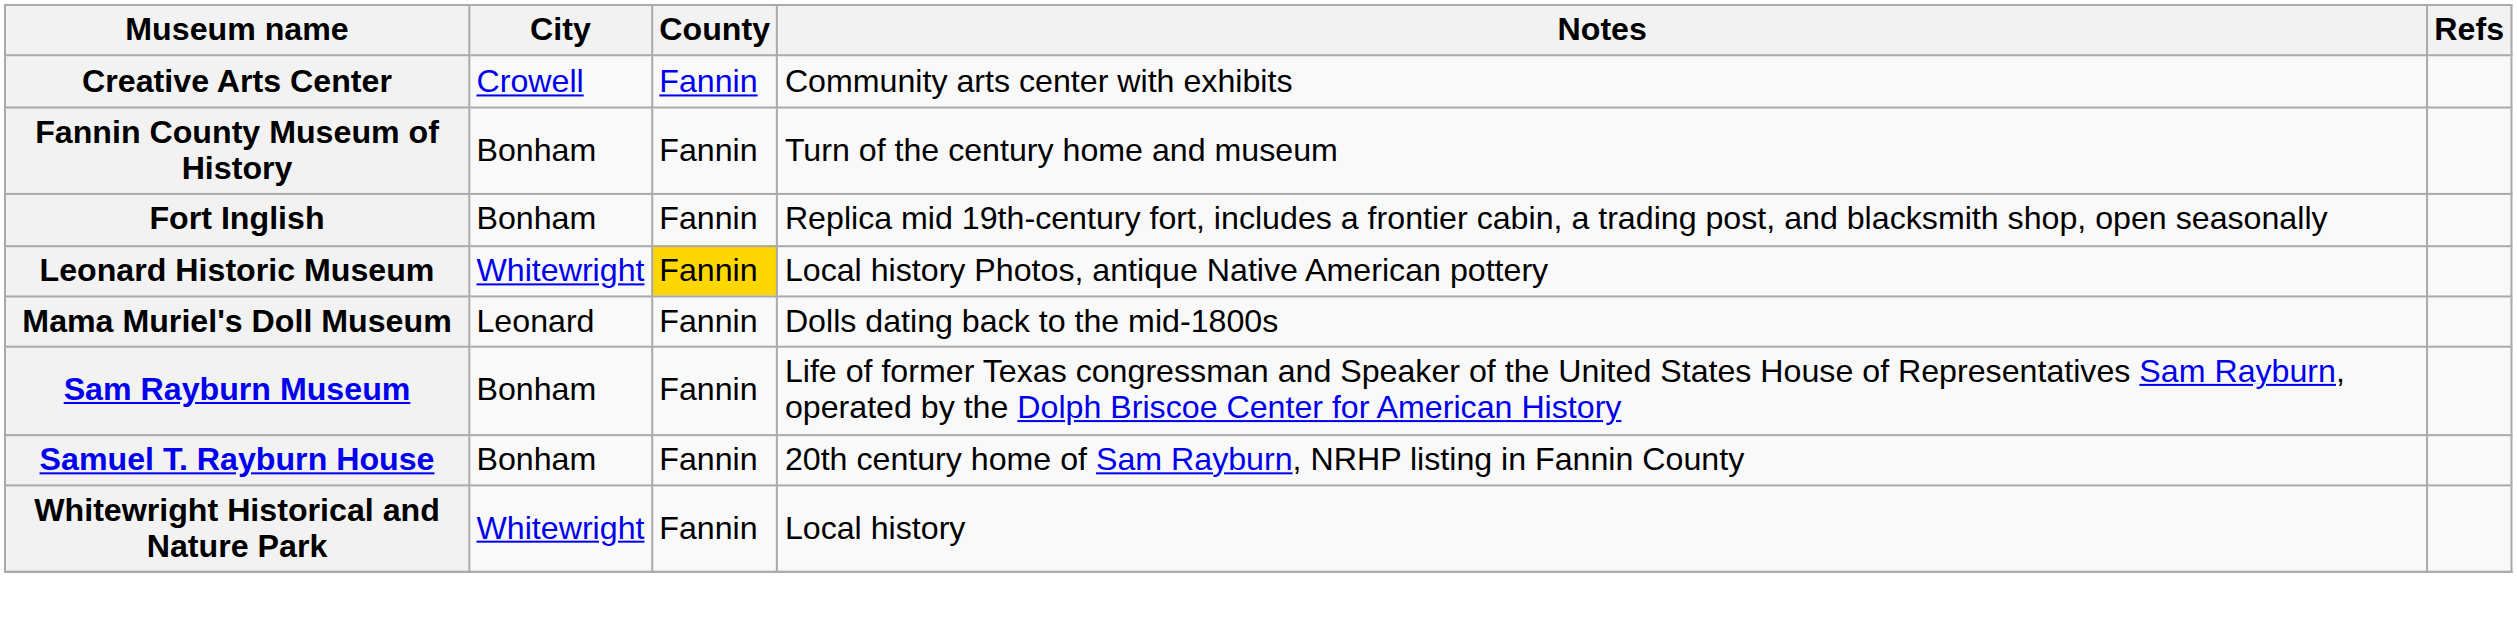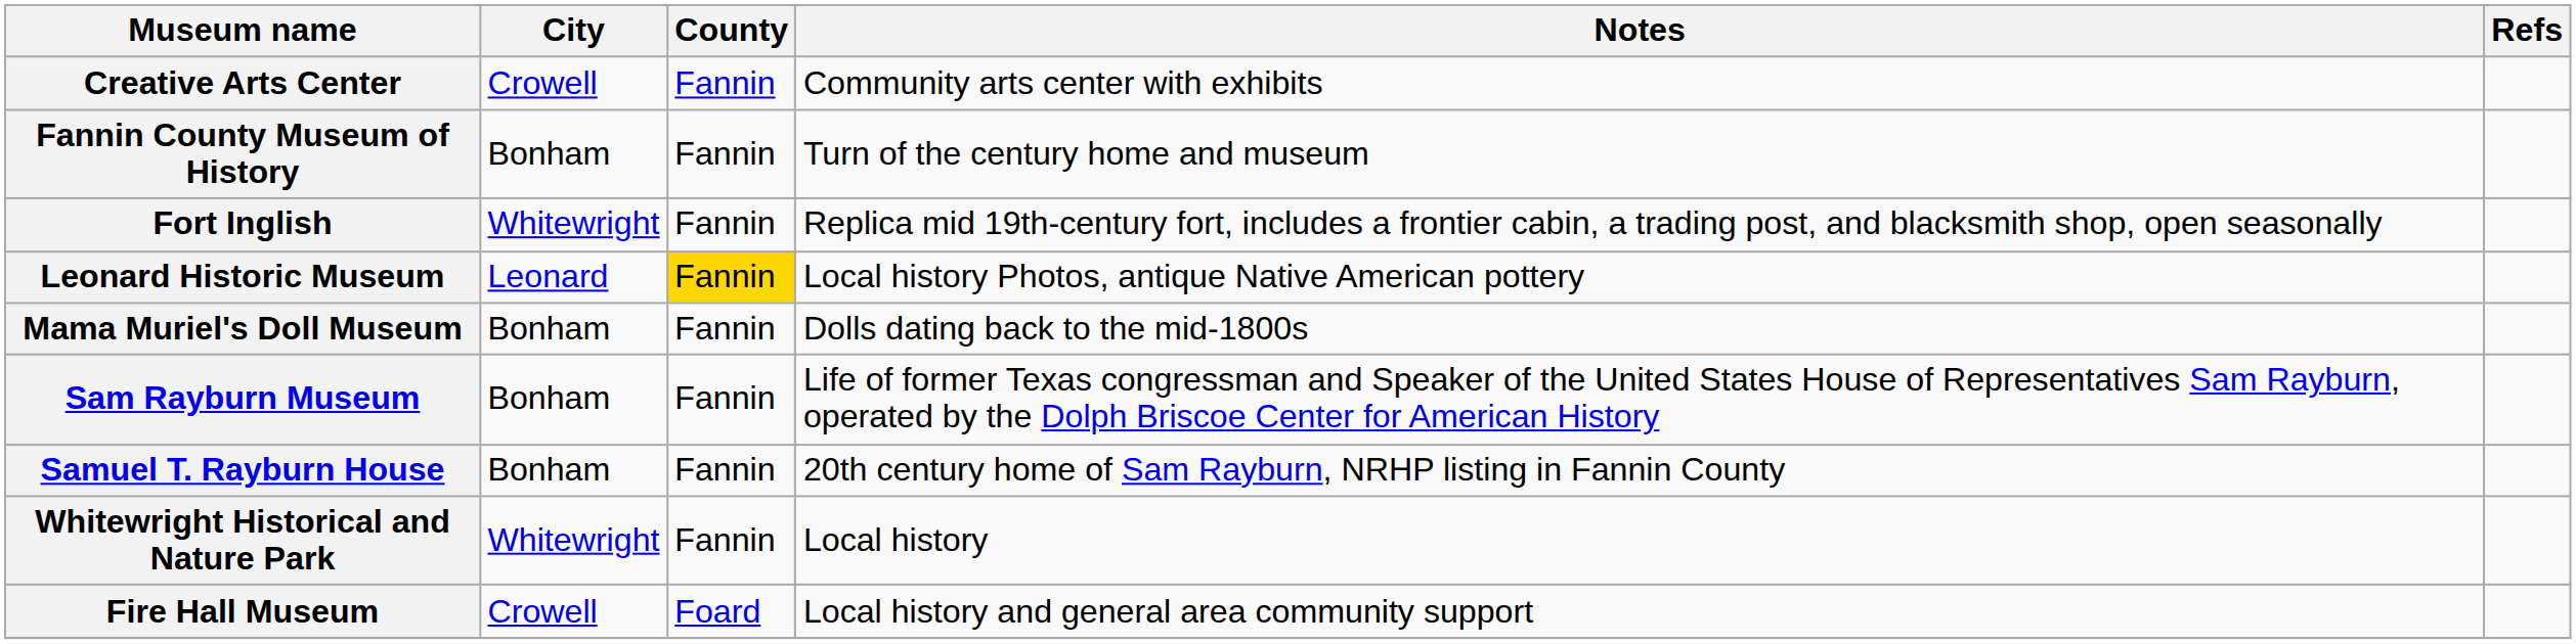 <table class="wikitable sortable plainrowheaders">
 <tr>
 <th scope="col">Museum name</th>
 <th scope="col">City</th>
 <th scope="col">County</th>
 <th scope="col">Notes</th>
 <th scope="col" class="unsortable">Refs</th>
 </tr>
 <tr>
 <th scope="row">Creative Arts Center</th>
 <td><a href='#'>Crowell</a></td>
 <td><a href='#'>Fannin</a></td>
 <td>Community arts center with exhibits</td>
 <td align="center"></td>
 </tr>
 <tr>
 <th scope="row">Fannin County Museum of History</th>
 <td>Bonham</td>
 <td>Fannin</td>
 <td>Turn of the century home and museum</td>
 <td align="center"></td>
 </tr>
 <tr>
 <th scope="row">Fort Inglish</th>
-<td>Bonham</td>
+<td><a href='#'>Whitewright</a></td>
 <td>Fannin</td>
 <td>Replica mid 19th-century fort, includes a frontier cabin, a trading post, and blacksmith shop, open seasonally</td>
 <td align="center"></td>
 </tr>
 <tr>
 <th scope="row">Leonard Historic Museum</th>
-<td><a href='#'>Whitewright</a></td>
+<td><a href='#'>Leonard</a></td>
 <td style="background: gold;">Fannin</td>
 <td>Local history Photos, antique Native American pottery</td>
 <td align="center"></td>
 </tr>
 <tr>
 <th scope="row">Mama Muriel's Doll Museum</th>
-<td>Leonard</td>
+<td>Bonham</td>
 <td>Fannin</td>
 <td>Dolls dating back to the mid-1800s</td>
 <td align="center"></td>
 </tr>
 <tr>
 <th scope="row"><a href='#'>Sam Rayburn Museum</a></th>
 <td>Bonham</td>
 <td>Fannin</td>
 <td>Life of former Texas congressman and Speaker of the United States House of Representatives <a href='#'>Sam Rayburn</a>, operated by the <a href='#'>Dolph Briscoe Center for American History</a></td>
 <td align="center"></td>
 </tr>
 <tr>
 <th scope="row"><a href='#'>Samuel T. Rayburn House</a></th>
 <td>Bonham</td>
 <td>Fannin</td>
 <td>20th century home of <a href='#'>Sam Rayburn</a>, NRHP listing in Fannin County</td>
 <td align="center"></td>
 </tr>
 <tr>
 <th scope="row">Whitewright Historical and Nature Park</th>
 <td><a href='#'>Whitewright</a></td>
 <td>Fannin</td>
 <td>Local history</td>
 <td align="center"></td>
 </tr>
 <tr>
+<th scope="row">Fire Hall Museum</th>
+<td><a href='#'>Crowell</a></td>
+<td><a href='#'>Foard</a></td>
+<td>Local history and general area community support</td>
+<td align="center"></td>
+</tr>
+<tr>
 </tr>
 </table>
